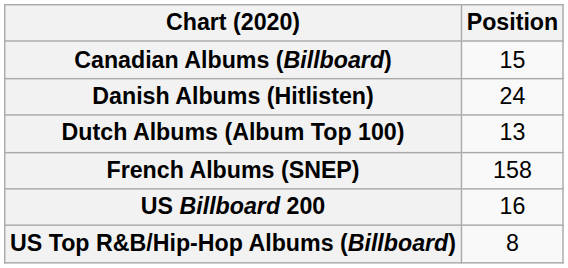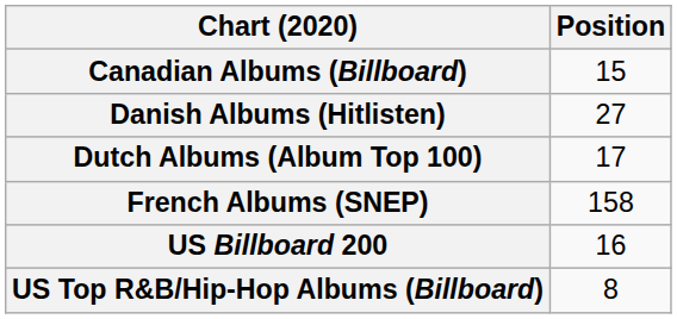 <table class="wikitable sortable plainrowheaders" style="text-align:center">
 <tr>
 <th scope="col">Chart (2020)</th>
 <th scope="col">Position</th>
 </tr>
 <tr>
 <th scope="row">Canadian Albums (<em>Billboard</em>)</th>
 <td>15</td>
 </tr>
 <tr>
 <th scope="row">Danish Albums (Hitlisten)</th>
-<td>24</td>
+<td>27</td>
 </tr>
 <tr>
 <th scope="row">Dutch Albums (Album Top 100)</th>
-<td>13</td>
+<td>17</td>
 </tr>
 <tr>
 <th scope="row">French Albums (SNEP)</th>
 <td>158</td>
 </tr>
 <tr>
 <th scope="row">US <em>Billboard</em> 200</th>
 <td>16</td>
 </tr>
 <tr>
 <th scope="row">US Top R&B/Hip-Hop Albums (<em>Billboard</em>)</th>
 <td>8</td>
 </tr>
 </table>
